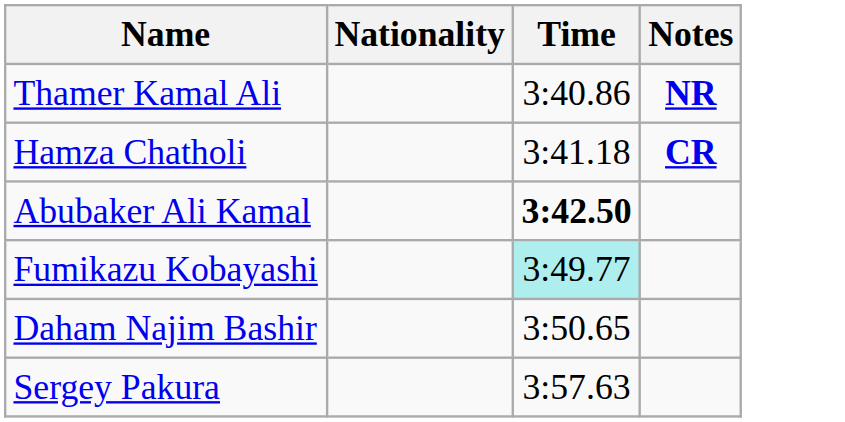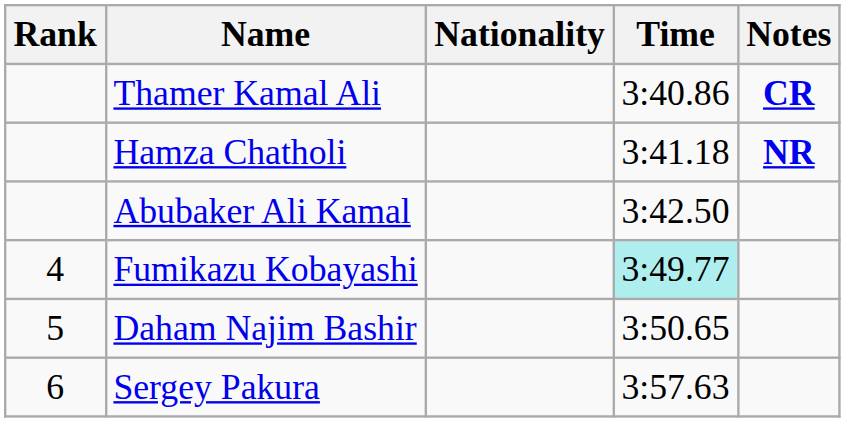 <table class="wikitable sortable" style="text-align:center;font-size:95%">
 <tr>
+<th>Rank</th>
 <th>Name</th>
 <th>Nationality</th>
 <th>Time</th>
 <th>Notes</th>
 </tr>
 <tr>
+<td></td>
 <td align=left><a href='#'>Thamer Kamal Ali</a></td>
 <td align=left></td>
 <td>3:40.86</td>
+<td><strong><a href='#'>CR</a></strong></td>
+</tr>
+<tr>
+<td></td>
+<td align=left><a href='#'>Hamza Chatholi</a></td>
+<td align=left></td>
+<td>3:41.18</td>
 <td><strong><a href='#'>NR</a></strong></td>
 </tr>
 <tr>
-<td align=left><a href='#'>Hamza Chatholi</a></td>
-<td align=left></td>
-<td>3:41.18</td>
-<td><strong><a href='#'>CR</a></strong></td>
-</tr>
-<tr>
+<td></td>
 <td align=left><a href='#'>Abubaker Ali Kamal</a></td>
 <td align=left></td>
-<td><strong>3:42.50</strong></td>
+<td>3:42.50</td>
 <td></td>
 </tr>
 <tr>
+<td>4</td>
 <td align=left><a href='#'>Fumikazu Kobayashi</a></td>
 <td align=left></td>
 <td style="background: paleturquoise;">3:49.77</td>
 <td></td>
 </tr>
 <tr>
+<td>5</td>
 <td align=left><a href='#'>Daham Najim Bashir</a></td>
 <td align=left></td>
 <td>3:50.65</td>
 <td></td>
 </tr>
 <tr>
+<td>6</td>
 <td align=left><a href='#'>Sergey Pakura</a></td>
 <td align=left></td>
 <td>3:57.63</td>
 <td></td>
 </tr>
 </table>
